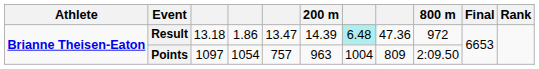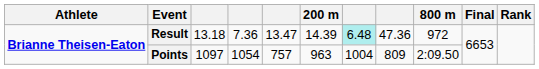 <table class=wikitable style="font-size:90%;">
 <tr>
 <th>Athlete</th>
 <th>Event</th>
 <th></th>
 <th></th>
 <th></th>
 <th>200 m</th>
 <th></th>
 <th></th>
 <th>800 m</th>
 <th>Final</th>
 <th>Rank</th>
 </tr>
 <tr align=center>
 <td rowspan=2 align=left><strong><a href='#'>Brianne Theisen-Eaton</a></strong></td>
 <th style="font-size:95%">Result</th>
 <td>13.18</td>
-<td>1.86</td>
+<td>7.36</td>
 <td>13.47</td>
 <td>14.39</td>
 <td style="background: paleturquoise;">6.48</td>
 <td>47.36</td>
 <td>972</td>
 <td rowspan=2>6653</td>
 <td rowspan=2></td>
 </tr>
 <tr align=center>
 <th style="font-size:95%">Points</th>
 <td>1097</td>
 <td>1054</td>
 <td>757</td>
 <td>963</td>
 <td>1004</td>
 <td>809</td>
 <td>2:09.50</td>
 </tr>
 </table>
